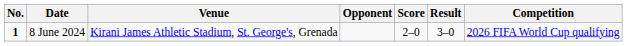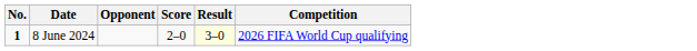 <table class=wikitable style="text-align: left;" align=center>
 <tr>
 <th>No.</th>
 <th>Date</th>
-<th>Venue</th>
 <th>Opponent</th>
 <th>Score</th>
 <th>Result</th>
 <th>Competition</th>
 </tr>
 <tr>
 <td align="center"><strong>1</strong></td>
 <td>8 June 2024</td>
-<td><a href='#'>Kirani James Athletic Stadium</a>, <a href='#'>St. George's</a>, Grenada</td>
 <td align="center"></td>
 <td align="center">2–0</td>
-<td align="center">3–0</td>
+<td align="center" style="background: lightyellow;">3–0</td>
 <td><a href='#'>2026 FIFA World Cup qualifying</a></td>
 </tr>
 </table>
